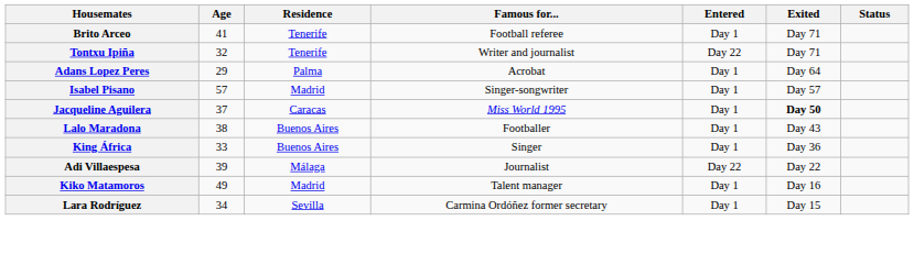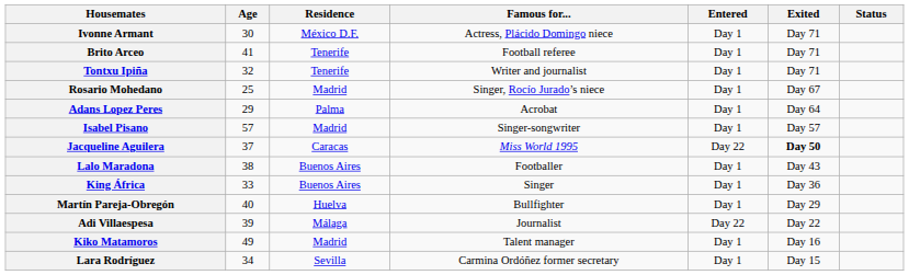 <table class="wikitable" style="margin:auto; text-align:center; width:75%; font-size:95%;">
 <tr>
 <th>Housemates</th>
 <th>Age</th>
 <th>Residence</th>
 <th>Famous for...</th>
 <th>Entered</th>
 <th>Exited</th>
 <th>Status</th>
+</tr>
+<tr>
+<th><strong>Ivonne Armant</strong></th>
+<td>30</td>
+<td><a href='#'>México D.F.</a></td>
+<td>Actress, <a href='#'>Plácido Domingo</a> niece</td>
+<td>Day 1</td>
+<td>Day 71</td>
+<td></td>
 </tr>
 <tr>
 <th>Brito Arceo</th>
 <td>41</td>
 <td><a href='#'>Tenerife</a></td>
 <td>Football referee</td>
 <td>Day 1</td>
 <td>Day 71</td>
 <td></td>
 </tr>
 <tr>
 <th><a href='#'>Tontxu Ipiña</a></th>
 <td>32</td>
 <td><a href='#'>Tenerife</a></td>
 <td>Writer and journalist</td>
-<td>Day 22</td>
+<td>Day 1</td>
 <td>Day 71</td>
+<td></td>
+</tr>
+<tr>
+<th>Rosario Mohedano</th>
+<td>25</td>
+<td><a href='#'>Madrid</a></td>
+<td>Singer, <a href='#'>Rocío Jurado</a>’s niece</td>
+<td>Day 1</td>
+<td>Day 67</td>
 <td></td>
 </tr>
 <tr>
 <th><a href='#'>Adans Lopez Peres</a></th>
 <td>29</td>
 <td><a href='#'>Palma</a></td>
 <td>Acrobat</td>
 <td>Day 1</td>
 <td>Day 64</td>
 <td></td>
 </tr>
 <tr>
 <th><a href='#'>Isabel Pisano</a></th>
 <td>57</td>
 <td><a href='#'>Madrid</a></td>
 <td>Singer-songwriter</td>
 <td>Day 1</td>
 <td>Day 57</td>
 <td></td>
 </tr>
 <tr>
 <th><a href='#'>Jacqueline Aguilera</a></th>
 <td>37</td>
 <td><a href='#'>Caracas</a></td>
 <td><em><a href='#'>Miss World 1995</a></em></td>
-<td>Day 1</td>
+<td>Day 22</td>
 <td><strong>Day 50</strong></td>
 <td></td>
 </tr>
 <tr>
 <th><a href='#'>Lalo Maradona</a></th>
 <td>38</td>
 <td><a href='#'>Buenos Aires</a></td>
 <td>Footballer</td>
 <td>Day 1</td>
 <td>Day 43</td>
 <td></td>
 </tr>
 <tr>
 <th><a href='#'>King África</a></th>
 <td>33</td>
 <td><a href='#'>Buenos Aires</a></td>
 <td>Singer</td>
 <td>Day 1</td>
 <td>Day 36</td>
+<td></td>
+</tr>
+<tr>
+<th>Martín Pareja-Obregón</th>
+<td>40</td>
+<td><a href='#'>Huelva</a></td>
+<td>Bullfighter</td>
+<td>Day 1</td>
+<td>Day 29</td>
 <td></td>
 </tr>
 <tr>
 <th>Adi Villaespesa</th>
 <td>39</td>
 <td><a href='#'>Málaga</a></td>
 <td>Journalist</td>
 <td>Day 22</td>
 <td>Day 22</td>
 <td></td>
 </tr>
 <tr>
 <th><a href='#'>Kiko Matamoros</a></th>
 <td>49</td>
 <td><a href='#'>Madrid</a></td>
 <td>Talent manager</td>
 <td>Day 1</td>
 <td>Day 16</td>
 <td></td>
 </tr>
 <tr>
 <th>Lara Rodríguez</th>
 <td>34</td>
 <td><a href='#'>Sevilla</a></td>
 <td>Carmina Ordóñez former secretary</td>
 <td>Day 1</td>
 <td>Day 15</td>
 <td></td>
 </tr>
 </table>
